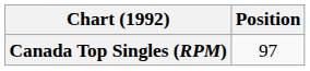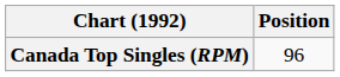 <table class="wikitable plainrowheaders" style="text-align:center">
 <tr>
 <th scope="col">Chart (1992)</th>
 <th scope="col">Position</th>
 </tr>
 <tr>
 <th scope="row">Canada Top Singles (<em>RPM</em>)</th>
-<td>97</td>
+<td>96</td>
 </tr>
 </table>
